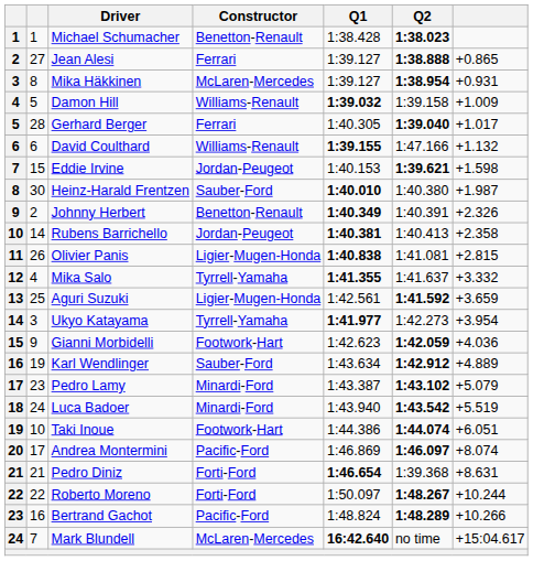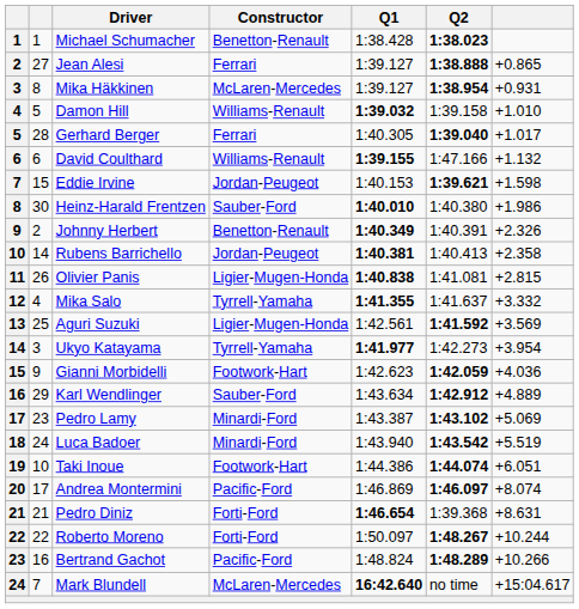 <table class="wikitable sortable" style="font-size: 95%;">
 <tr>
 <th scope="col"></th>
 <th scope="col"></th>
 <th scope="col">Driver</th>
 <th scope="col">Constructor</th>
 <th scope="col">Q1</th>
 <th scope="col">Q2</th>
 <th scope="col"></th>
 </tr>
 <tr>
 <th scope="row">1</th>
 <td>1</td>
 <td> <a href='#'>Michael Schumacher</a></td>
 <td><a href='#'>Benetton</a>-<a href='#'>Renault</a></td>
 <td>1:38.428</td>
 <td><strong>1:38.023</strong></td>
 <td></td>
 </tr>
 <tr>
 <th scope="row">2</th>
 <td>27</td>
 <td> <a href='#'>Jean Alesi</a></td>
 <td><a href='#'>Ferrari</a></td>
 <td>1:39.127</td>
 <td><strong>1:38.888</strong></td>
 <td>+0.865</td>
 </tr>
 <tr>
 <th scope="row">3</th>
 <td>8</td>
 <td> <a href='#'>Mika Häkkinen</a></td>
 <td><a href='#'>McLaren</a>-<a href='#'>Mercedes</a></td>
 <td>1:39.127</td>
 <td><strong>1:38.954</strong></td>
 <td>+0.931</td>
 </tr>
 <tr>
 <th scope="row">4</th>
 <td>5</td>
 <td> <a href='#'>Damon Hill</a></td>
 <td><a href='#'>Williams</a>-<a href='#'>Renault</a></td>
 <td><strong>1:39.032</strong></td>
 <td>1:39.158</td>
-<td>+1.009</td>
+<td>+1.010</td>
 </tr>
 <tr>
 <th scope="row">5</th>
 <td>28</td>
 <td> <a href='#'>Gerhard Berger</a></td>
 <td><a href='#'>Ferrari</a></td>
 <td>1:40.305</td>
 <td><strong>1:39.040</strong></td>
 <td>+1.017</td>
 </tr>
 <tr>
 <th scope="row">6</th>
 <td>6</td>
 <td> <a href='#'>David Coulthard</a></td>
 <td><a href='#'>Williams</a>-<a href='#'>Renault</a></td>
 <td><strong>1:39.155</strong></td>
 <td>1:47.166</td>
 <td>+1.132</td>
 </tr>
 <tr>
 <th scope="row">7</th>
 <td>15</td>
 <td> <a href='#'>Eddie Irvine</a></td>
 <td><a href='#'>Jordan</a>-<a href='#'>Peugeot</a></td>
 <td>1:40.153</td>
 <td><strong>1:39.621</strong></td>
 <td>+1.598</td>
 </tr>
 <tr>
 <th scope="row">8</th>
 <td>30</td>
 <td> <a href='#'>Heinz-Harald Frentzen</a></td>
 <td><a href='#'>Sauber</a>-<a href='#'>Ford</a></td>
 <td><strong>1:40.010</strong></td>
 <td>1:40.380</td>
-<td>+1.987</td>
+<td>+1.986</td>
 </tr>
 <tr>
 <th scope="row">9</th>
 <td>2</td>
 <td> <a href='#'>Johnny Herbert</a></td>
 <td><a href='#'>Benetton</a>-<a href='#'>Renault</a></td>
 <td><strong>1:40.349</strong></td>
 <td>1:40.391</td>
 <td>+2.326</td>
 </tr>
 <tr>
 <th scope="row">10</th>
 <td>14</td>
 <td> <a href='#'>Rubens Barrichello</a></td>
 <td><a href='#'>Jordan</a>-<a href='#'>Peugeot</a></td>
 <td><strong>1:40.381</strong></td>
 <td>1:40.413</td>
 <td>+2.358</td>
 </tr>
 <tr>
 <th scope="row">11</th>
 <td>26</td>
 <td> <a href='#'>Olivier Panis</a></td>
 <td><a href='#'>Ligier</a>-<a href='#'>Mugen-Honda</a></td>
 <td><strong>1:40.838</strong></td>
 <td>1:41.081</td>
 <td>+2.815</td>
 </tr>
 <tr>
 <th scope="row">12</th>
 <td>4</td>
 <td> <a href='#'>Mika Salo</a></td>
 <td><a href='#'>Tyrrell</a>-<a href='#'>Yamaha</a></td>
 <td><strong>1:41.355</strong></td>
 <td>1:41.637</td>
 <td>+3.332</td>
 </tr>
 <tr>
 <th scope="row">13</th>
 <td>25</td>
 <td> <a href='#'>Aguri Suzuki</a></td>
 <td><a href='#'>Ligier</a>-<a href='#'>Mugen-Honda</a></td>
 <td>1:42.561</td>
 <td><strong>1:41.592</strong></td>
-<td>+3.659</td>
+<td>+3.569</td>
 </tr>
 <tr>
 <th scope="row">14</th>
 <td>3</td>
 <td> <a href='#'>Ukyo Katayama</a></td>
 <td><a href='#'>Tyrrell</a>-<a href='#'>Yamaha</a></td>
 <td><strong>1:41.977</strong></td>
 <td>1:42.273</td>
 <td>+3.954</td>
 </tr>
 <tr>
 <th scope="row">15</th>
 <td>9</td>
 <td> <a href='#'>Gianni Morbidelli</a></td>
 <td><a href='#'>Footwork</a>-<a href='#'>Hart</a></td>
 <td>1:42.623</td>
 <td><strong>1:42.059</strong></td>
 <td>+4.036</td>
 </tr>
 <tr>
 <th scope="row">16</th>
-<td>19</td>
+<td>29</td>
 <td> <a href='#'>Karl Wendlinger</a></td>
 <td><a href='#'>Sauber</a>-<a href='#'>Ford</a></td>
 <td>1:43.634</td>
 <td><strong>1:42.912</strong></td>
 <td>+4.889</td>
 </tr>
 <tr>
 <th scope="row">17</th>
 <td>23</td>
 <td> <a href='#'>Pedro Lamy</a></td>
 <td><a href='#'>Minardi</a>-<a href='#'>Ford</a></td>
 <td>1:43.387</td>
 <td><strong>1:43.102</strong></td>
-<td>+5.079</td>
+<td>+5.069</td>
 </tr>
 <tr>
 <th scope="row">18</th>
 <td>24</td>
 <td> <a href='#'>Luca Badoer</a></td>
 <td><a href='#'>Minardi</a>-<a href='#'>Ford</a></td>
 <td>1:43.940</td>
 <td><strong>1:43.542</strong></td>
 <td>+5.519</td>
 </tr>
 <tr>
 <th scope="row">19</th>
 <td>10</td>
 <td> <a href='#'>Taki Inoue</a></td>
 <td><a href='#'>Footwork</a>-<a href='#'>Hart</a></td>
 <td>1:44.386</td>
 <td><strong>1:44.074</strong></td>
 <td>+6.051</td>
 </tr>
 <tr>
 <th scope="row">20</th>
 <td>17</td>
 <td> <a href='#'>Andrea Montermini</a></td>
 <td><a href='#'>Pacific</a>-<a href='#'>Ford</a></td>
 <td>1:46.869</td>
 <td><strong>1:46.097</strong></td>
 <td>+8.074</td>
 </tr>
 <tr>
 <th scope="row">21</th>
 <td>21</td>
 <td> <a href='#'>Pedro Diniz</a></td>
 <td><a href='#'>Forti</a>-<a href='#'>Ford</a></td>
 <td><strong>1:46.654</strong></td>
 <td>1:39.368</td>
 <td>+8.631</td>
 </tr>
 <tr>
 <th scope="row">22</th>
 <td>22</td>
 <td> <a href='#'>Roberto Moreno</a></td>
 <td><a href='#'>Forti</a>-<a href='#'>Ford</a></td>
 <td>1:50.097</td>
 <td><strong>1:48.267</strong></td>
 <td>+10.244</td>
 </tr>
 <tr>
 <th scope="row">23</th>
 <td>16</td>
 <td> <a href='#'>Bertrand Gachot</a></td>
 <td><a href='#'>Pacific</a>-<a href='#'>Ford</a></td>
 <td>1:48.824</td>
 <td><strong>1:48.289</strong></td>
 <td>+10.266</td>
 </tr>
 <tr>
 <th scope="row">24</th>
 <td>7</td>
 <td> <a href='#'>Mark Blundell</a></td>
 <td><a href='#'>McLaren</a>-<a href='#'>Mercedes</a></td>
 <td><strong>16:42.640</strong></td>
 <td>no time</td>
 <td>+15:04.617</td>
 </tr>
 <tr>
 <th colspan="7"></th>
 </tr>
 </table>
